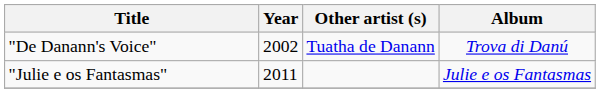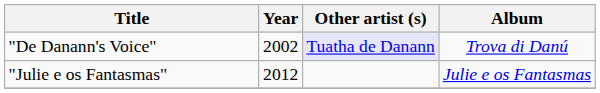 <table class="wikitable">
 <tr>
 <th style="width:14em;">Title</th>
 <th>Year</th>
 <th>Other artist (s)</th>
 <th>Album</th>
 </tr>
 <tr>
 <td>"De Danann's Voice"</td>
 <td>2002</td>
-<td align="center"><a href='#'>Tuatha de Danann</a></td>
+<td align="center" style="background: lavender;"><a href='#'>Tuatha de Danann</a></td>
 <td align="center"><em><a href='#'>Trova di Danú</a></em></td>
 </tr>
 <tr>
 <td>"Julie e os Fantasmas"</td>
-<td>2011</td>
+<td>2012</td>
 <td></td>
 <td align="center"><em><a href='#'>Julie e os Fantasmas</a></em></td>
 </tr>
 <tr>
 </tr>
 </table>
